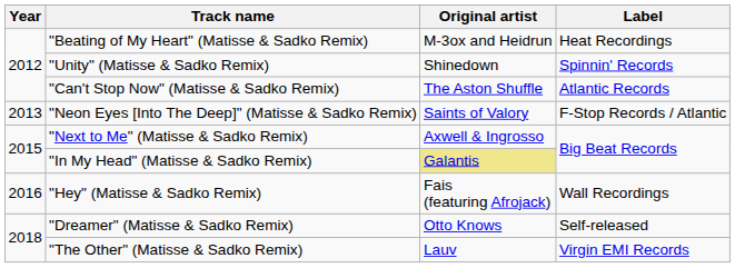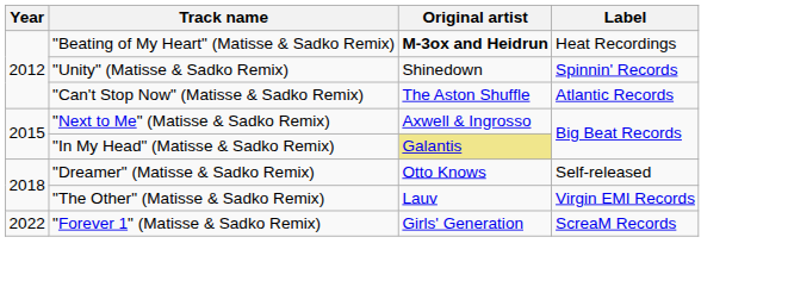 <table class="wikitable plainrowheaders">
 <tr>
 <th>Year</th>
 <th>Track name</th>
 <th>Original artist</th>
 <th>Label</th>
 </tr>
 <tr>
 <td rowspan="3">2012</td>
 <td>"Beating of My Heart" (Matisse & Sadko Remix)</td>
-<td>M-3ox and Heidrun</td>
+<td><strong>M-3ox and Heidrun</strong></td>
 <td>Heat Recordings</td>
 </tr>
 <tr>
 <td>"Unity" (Matisse & Sadko Remix)</td>
 <td>Shinedown</td>
 <td><a href='#'>Spinnin' Records</a></td>
 </tr>
 <tr>
 <td>"Can't Stop Now" (Matisse & Sadko Remix)</td>
 <td><a href='#'>The Aston Shuffle</a></td>
 <td><a href='#'>Atlantic Records</a></td>
 </tr>
 <tr>
-<td>2013</td>
-<td>"Neon Eyes [Into The Deep]" (Matisse & Sadko Remix)</td>
-<td><a href='#'>Saints of Valory</a></td>
-<td>F-Stop Records / Atlantic</td>
-</tr>
-<tr>
 <td rowspan="2">2015</td>
 <td>"<a href='#'>Next to Me</a>" (Matisse & Sadko Remix)</td>
 <td><a href='#'>Axwell & Ingrosso</a></td>
 <td rowspan="2"><a href='#'>Big Beat Records</a></td>
 </tr>
 <tr>
 <td>"In My Head" (Matisse & Sadko Remix)</td>
 <td style="background: khaki;"><a href='#'>Galantis</a></td>
-</tr>
-<tr>
-<td>2016</td>
-<td>"Hey" (Matisse & Sadko Remix)</td>
-<td>Fais <br><span>(featuring <a href='#'>Afrojack</a>)</span></td>
-<td>Wall Recordings</td>
 </tr>
 <tr>
 <td rowspan="2">2018</td>
 <td>"Dreamer" (Matisse & Sadko Remix)</td>
 <td><a href='#'>Otto Knows</a></td>
 <td>Self-released</td>
 </tr>
 <tr>
 <td>"The Other" (Matisse & Sadko Remix)</td>
 <td><a href='#'>Lauv</a></td>
 <td><a href='#'>Virgin EMI Records</a></td>
 </tr>
+<tr>
+<td>2022</td>
+<td>"<a href='#'>Forever 1</a>" (Matisse & Sadko Remix)</td>
+<td><a href='#'>Girls' Generation</a></td>
+<td><a href='#'>ScreaM Records</a></td>
+</tr>
 </table>
